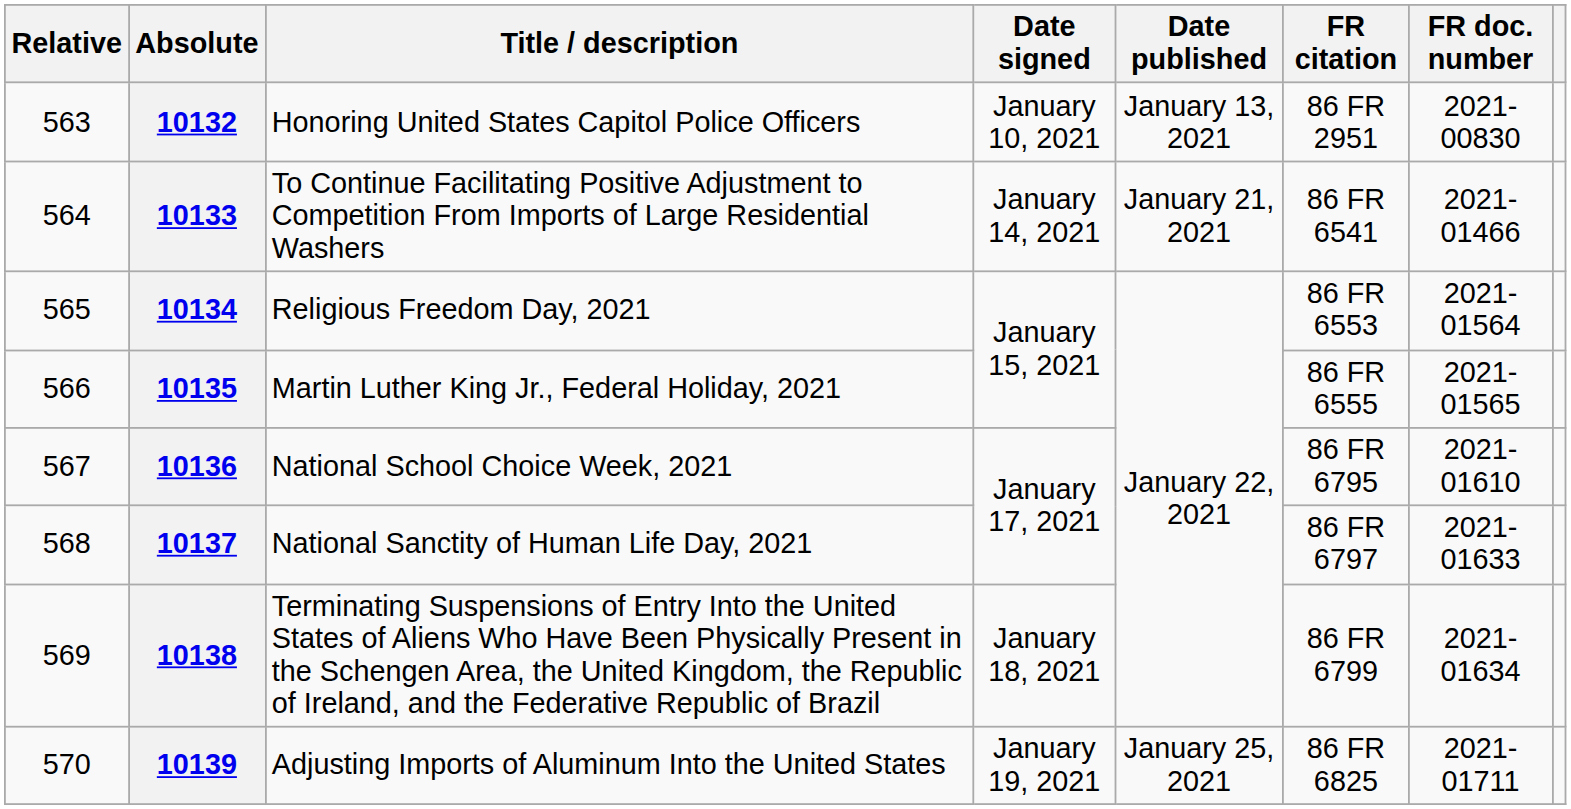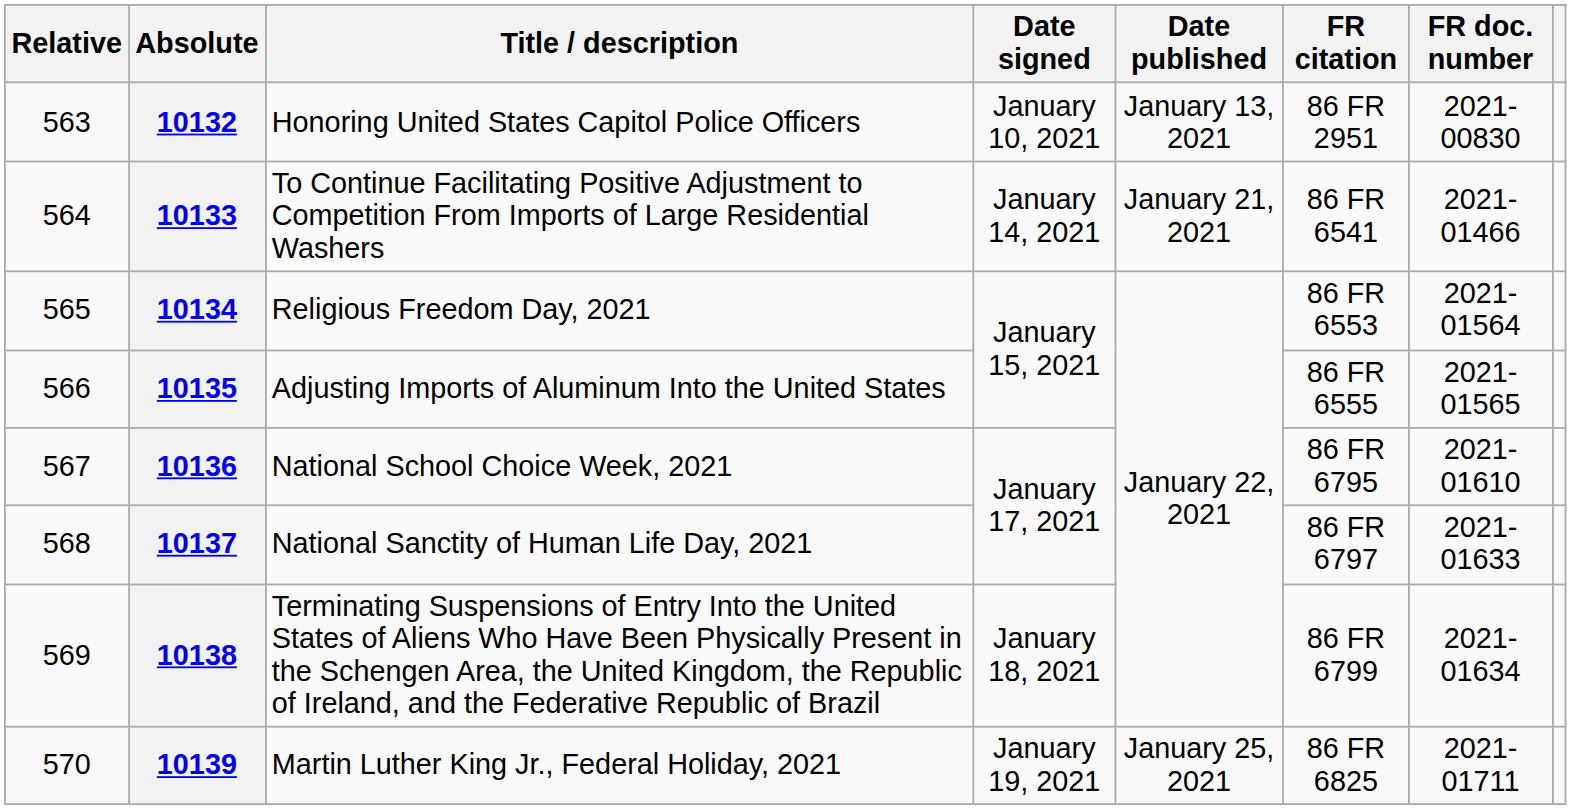 <table class="wikitable sortable">
 <tr style="text-align:center">
 <th>Relative </th>
 <th>Absolute </th>
 <th>Title / description</th>
 <th>Date signed</th>
 <th>Date published</th>
 <th>FR citation</th>
 <th>FR doc. number</th>
 <th class="unsortable"></th>
 </tr>
 <tr style="text-align:center">
 <td>563</td>
 <th><a href='#'>10132</a></th>
 <td style="text-align:left">Honoring United States Capitol Police Officers</td>
 <td>January 10, 2021</td>
 <td>January 13, 2021</td>
 <td>86 FR 2951</td>
 <td>2021-00830</td>
 <td></td>
 </tr>
 <tr style="text-align:center">
 <td>564</td>
 <th><a href='#'>10133</a></th>
 <td style="text-align:left">To Continue Facilitating Positive Adjustment to Competition From Imports of Large Residential Washers</td>
 <td>January 14, 2021</td>
 <td>January 21, 2021</td>
 <td>86 FR 6541</td>
 <td>2021-01466</td>
 <td></td>
 </tr>
 <tr style="text-align:center">
 <td>565</td>
 <th><a href='#'>10134</a></th>
 <td style="text-align:left">Religious Freedom Day, 2021</td>
 <td rowspan=2>January 15, 2021</td>
 <td rowspan=5>January 22, 2021</td>
 <td>86 FR 6553</td>
 <td>2021-01564</td>
 <td></td>
 </tr>
 <tr style="text-align:center">
 <td>566</td>
 <th><a href='#'>10135</a></th>
-<td style="text-align:left">Martin Luther King Jr., Federal Holiday, 2021</td>
+<td style="text-align:left">Adjusting Imports of Aluminum Into the United States</td>
 <td>86 FR 6555</td>
 <td>2021-01565</td>
 <td></td>
 </tr>
 <tr style="text-align:center">
 <td>567</td>
 <th><a href='#'>10136</a></th>
 <td style="text-align:left">National School Choice Week, 2021</td>
 <td rowspan=2>January 17, 2021</td>
 <td>86 FR 6795</td>
 <td>2021-01610</td>
 <td></td>
 </tr>
 <tr style="text-align:center">
 <td>568</td>
 <th><a href='#'>10137</a></th>
 <td style="text-align:left">National Sanctity of Human Life Day, 2021</td>
 <td>86 FR 6797</td>
 <td>2021-01633</td>
 <td></td>
 </tr>
 <tr style="text-align:center">
 <td>569</td>
 <th><a href='#'>10138</a></th>
 <td style="text-align:left">Terminating Suspensions of Entry Into the United States of Aliens Who Have Been Physically Present in the Schengen Area, the United Kingdom, the Republic of Ireland, and the Federative Republic of Brazil</td>
 <td>January 18, 2021</td>
 <td>86 FR 6799</td>
 <td>2021-01634</td>
 <td></td>
 </tr>
 <tr style="text-align:center">
 <td>570</td>
 <th><a href='#'>10139</a></th>
-<td style="text-align:left">Adjusting Imports of Aluminum Into the United States</td>
+<td style="text-align:left">Martin Luther King Jr., Federal Holiday, 2021</td>
 <td>January 19, 2021</td>
 <td>January 25, 2021</td>
 <td>86 FR 6825</td>
 <td>2021-01711</td>
 <td></td>
 </tr>
 </table>
